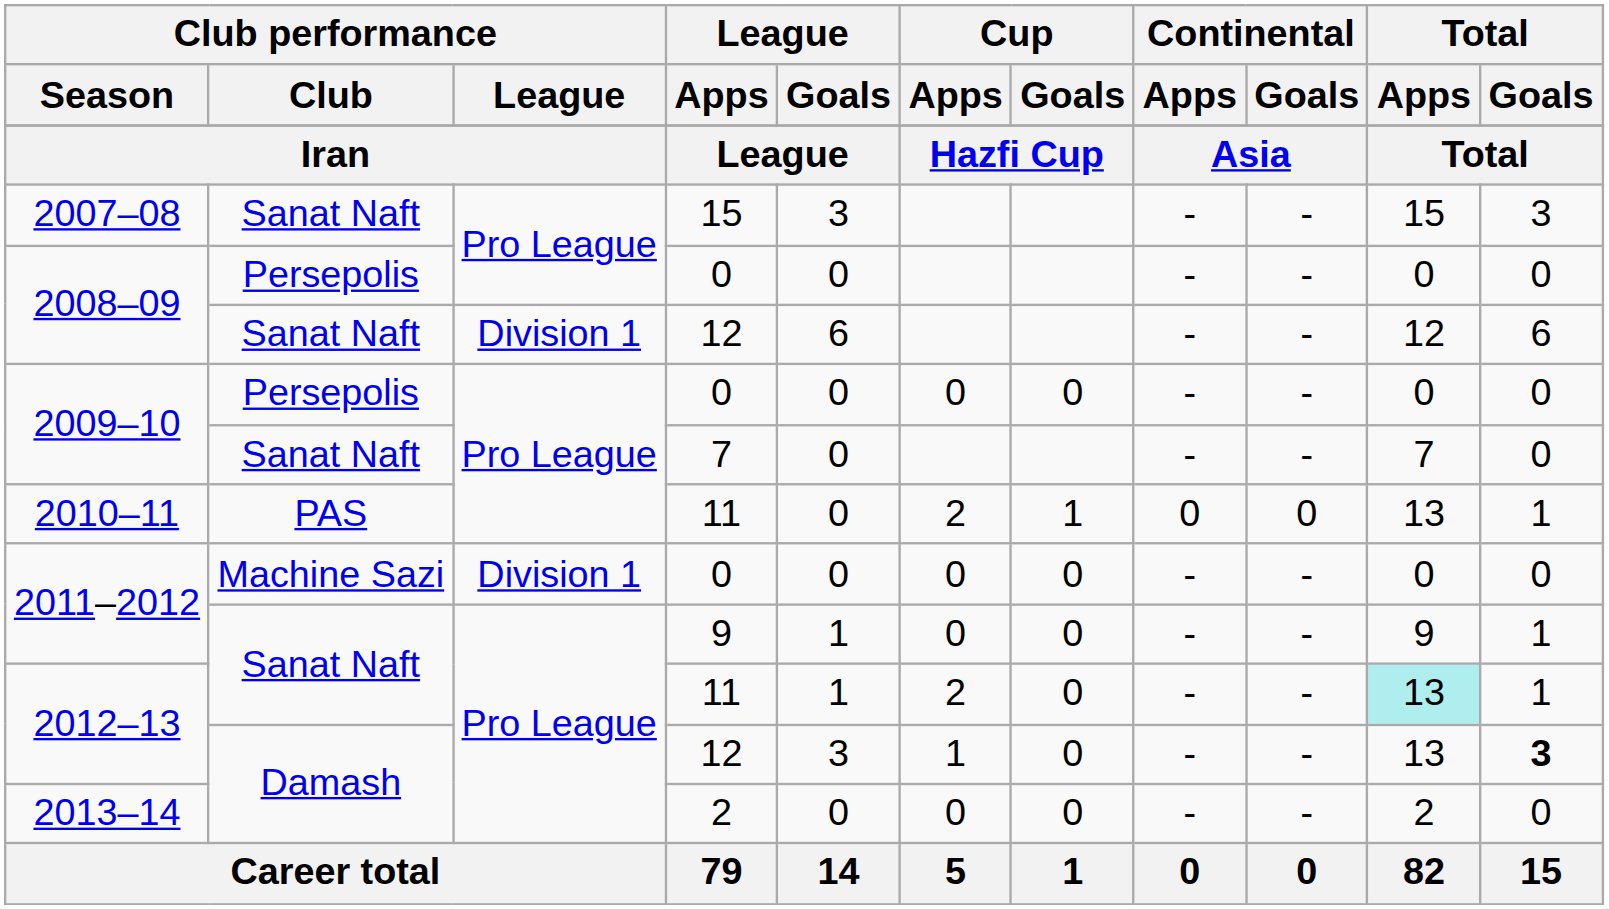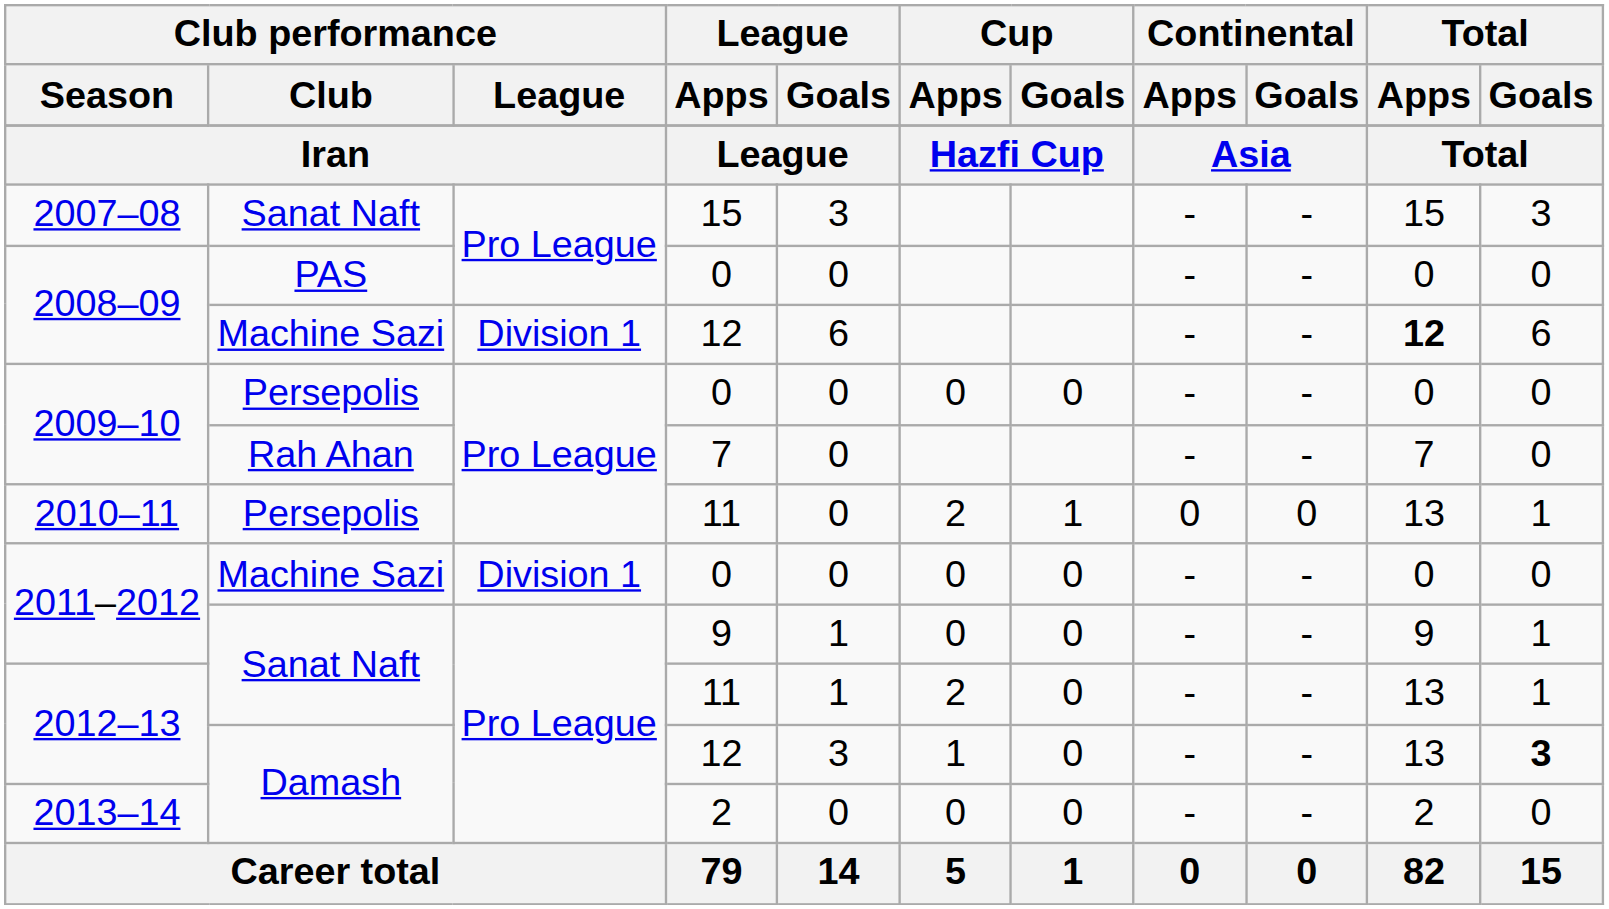 <table class="wikitable" style="text-align:center">
 <tr>
 <th colspan=3>Club performance</th>
 <th colspan=2>League</th>
 <th colspan=2>Cup</th>
 <th colspan=2>Continental</th>
 <th colspan=2>Total</th>
 </tr>
 <tr>
 <th>Season</th>
 <th>Club</th>
 <th>League</th>
 <th>Apps</th>
 <th>Goals</th>
 <th>Apps</th>
 <th>Goals</th>
 <th>Apps</th>
 <th>Goals</th>
 <th>Apps</th>
 <th>Goals</th>
 </tr>
 <tr>
 </tr>
 <tr>
 <th colspan=3>Iran</th>
 <th colspan=2>League</th>
 <th colspan=2><a href='#'>Hazfi Cup</a></th>
 <th colspan=2><a href='#'>Asia</a></th>
 <th colspan=2>Total</th>
 </tr>
 <tr>
 <td><a href='#'>2007–08</a></td>
 <td><a href='#'>Sanat Naft</a></td>
 <td rowspan="2"><a href='#'>Pro League</a></td>
 <td>15</td>
 <td>3</td>
 <td></td>
 <td></td>
 <td>-</td>
 <td>-</td>
 <td>15</td>
 <td>3</td>
 </tr>
 <tr>
 <td rowspan="2"><a href='#'>2008–09</a></td>
-<td><a href='#'>Persepolis</a></td>
+<td><a href='#'>PAS</a></td>
 <td>0</td>
 <td>0</td>
 <td></td>
 <td></td>
 <td>-</td>
 <td>-</td>
 <td>0</td>
 <td>0</td>
 </tr>
 <tr>
-<td><a href='#'>Sanat Naft</a></td>
+<td><a href='#'>Machine Sazi</a></td>
 <td rowspan="1"><a href='#'>Division 1</a></td>
 <td>12</td>
 <td>6</td>
 <td></td>
 <td></td>
 <td>-</td>
 <td>-</td>
-<td>12</td>
+<td><strong>12</strong></td>
 <td>6</td>
 </tr>
 <tr>
 <td rowspan="2"><a href='#'>2009–10</a></td>
 <td><a href='#'>Persepolis</a></td>
 <td rowspan="3"><a href='#'>Pro League</a></td>
 <td>0</td>
 <td>0</td>
 <td>0</td>
 <td>0</td>
 <td>-</td>
 <td>-</td>
 <td>0</td>
 <td>0</td>
 </tr>
 <tr>
-<td><a href='#'>Sanat Naft</a></td>
+<td><a href='#'>Rah Ahan</a></td>
 <td>7</td>
 <td>0</td>
 <td></td>
 <td></td>
 <td>-</td>
 <td>-</td>
 <td>7</td>
 <td>0</td>
 </tr>
 <tr>
 <td><a href='#'>2010–11</a></td>
-<td><a href='#'>PAS</a></td>
+<td><a href='#'>Persepolis</a></td>
 <td>11</td>
 <td>0</td>
 <td>2</td>
 <td>1</td>
 <td>0</td>
 <td>0</td>
 <td>13</td>
 <td>1</td>
 </tr>
 <tr>
 <td rowspan="2"><a href='#'>2011</a>–<a href='#'>2012</a></td>
 <td><a href='#'>Machine Sazi</a></td>
 <td rowspan="1"><a href='#'>Division 1</a></td>
 <td>0</td>
 <td>0</td>
 <td>0</td>
 <td>0</td>
 <td>-</td>
 <td>-</td>
 <td>0</td>
 <td>0</td>
 </tr>
 <tr>
 <td rowspan="2"><a href='#'>Sanat Naft</a></td>
 <td rowspan="4"><a href='#'>Pro League</a></td>
 <td>9</td>
 <td>1</td>
 <td>0</td>
 <td>0</td>
 <td>-</td>
 <td>-</td>
 <td>9</td>
 <td>1</td>
 </tr>
 <tr>
 <td rowspan="2"><a href='#'>2012–13</a></td>
 <td>11</td>
 <td>1</td>
 <td>2</td>
 <td>0</td>
 <td>-</td>
 <td>-</td>
-<td style="background: paleturquoise;">13</td>
+<td>13</td>
 <td>1</td>
 </tr>
 <tr>
 <td rowspan="2"><a href='#'>Damash</a></td>
 <td>12</td>
 <td>3</td>
 <td>1</td>
 <td>0</td>
 <td>-</td>
 <td>-</td>
 <td>13</td>
 <td><strong>3</strong></td>
 </tr>
 <tr>
 <td><a href='#'>2013–14</a></td>
 <td>2</td>
 <td>0</td>
 <td>0</td>
 <td>0</td>
 <td>-</td>
 <td>-</td>
 <td>2</td>
 <td>0</td>
 </tr>
 <tr>
 <th colspan=3>Career total</th>
 <th>79</th>
 <th>14</th>
 <th>5</th>
 <th>1</th>
 <th>0</th>
 <th>0</th>
 <th>82</th>
 <th>15</th>
 </tr>
 </table>
